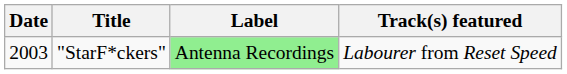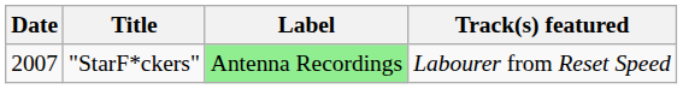 <table class="wikitable" style="font-size: 95%;">
 <tr>
 <th>Date</th>
 <th>Title</th>
 <th>Label</th>
 <th>Track(s) featured</th>
 </tr>
 <tr>
-<td align="left">2003</td>
+<td align="left">2007</td>
 <td align="left">"StarF*ckers"</td>
 <td align="left" style="background: lightgreen;">Antenna Recordings</td>
 <td align="left"><em>Labourer</em> from <em>Reset Speed</em></td>
 </tr>
 </table>
